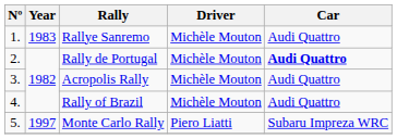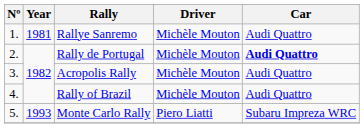 <table class="wikitable">
 <tr>
 <th>Nº</th>
 <th>Year</th>
 <th>Rally</th>
 <th>Driver</th>
 <th>Car</th>
 </tr>
 <tr>
 <td align="center">1.</td>
-<td align="center"><a href='#'>1983</a></td>
+<td align="center"><a href='#'>1981</a></td>
 <td> <a href='#'>Rallye Sanremo</a></td>
 <td> <a href='#'>Michèle Mouton</a></td>
 <td><a href='#'>Audi Quattro</a></td>
 </tr>
 <tr>
 <td align="center">2.</td>
 <td align="center" rowspan=3><a href='#'>1982</a></td>
 <td> <a href='#'>Rally de Portugal</a></td>
 <td> <a href='#'>Michèle Mouton</a></td>
 <td><strong><a href='#'>Audi Quattro</a></strong></td>
 </tr>
 <tr>
 <td align="center">3.</td>
 <td> <a href='#'>Acropolis Rally</a></td>
 <td> <a href='#'>Michèle Mouton</a></td>
 <td><a href='#'>Audi Quattro</a></td>
 </tr>
 <tr>
 <td align="center">4.</td>
 <td> <a href='#'>Rally of Brazil</a></td>
 <td> <a href='#'>Michèle Mouton</a></td>
 <td><a href='#'>Audi Quattro</a></td>
 </tr>
 <tr>
 <td align="center">5.</td>
-<td align="center"><a href='#'>1997</a></td>
+<td align="center"><a href='#'>1993</a></td>
 <td> <a href='#'>Monte Carlo Rally</a></td>
 <td> <a href='#'>Piero Liatti</a></td>
 <td><a href='#'>Subaru Impreza WRC</a></td>
 </tr>
 <tr>
 </tr>
 </table>
